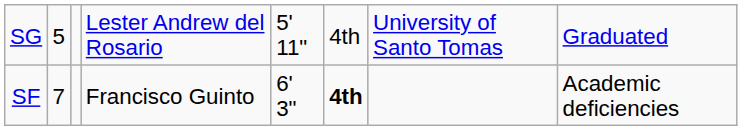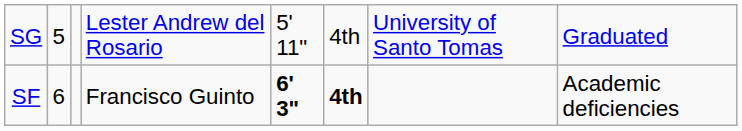 <table class=wikitable width=80% style=font-size:95%>
 <tr>
 <td align=center><a href='#'>SG</a></td>
 <td align=right>5</td>
 <td></td>
 <td><a href='#'>Lester Andrew del Rosario</a></td>
 <td>5' 11"</td>
 <td>4th</td>
 <td><a href='#'>University of Santo Tomas</a></td>
 <td><a href='#'>Graduated</a></td>
 </tr>
 <tr>
 <td align=center><a href='#'>SF</a></td>
-<td align=right>7</td>
+<td align=right>6</td>
 <td></td>
 <td>Francisco Guinto</td>
-<td>6' 3"</td>
+<td><strong>6' 3"</strong></td>
 <td><strong>4th</strong></td>
 <td></td>
 <td>Academic deficiencies</td>
 </tr>
 </table>
